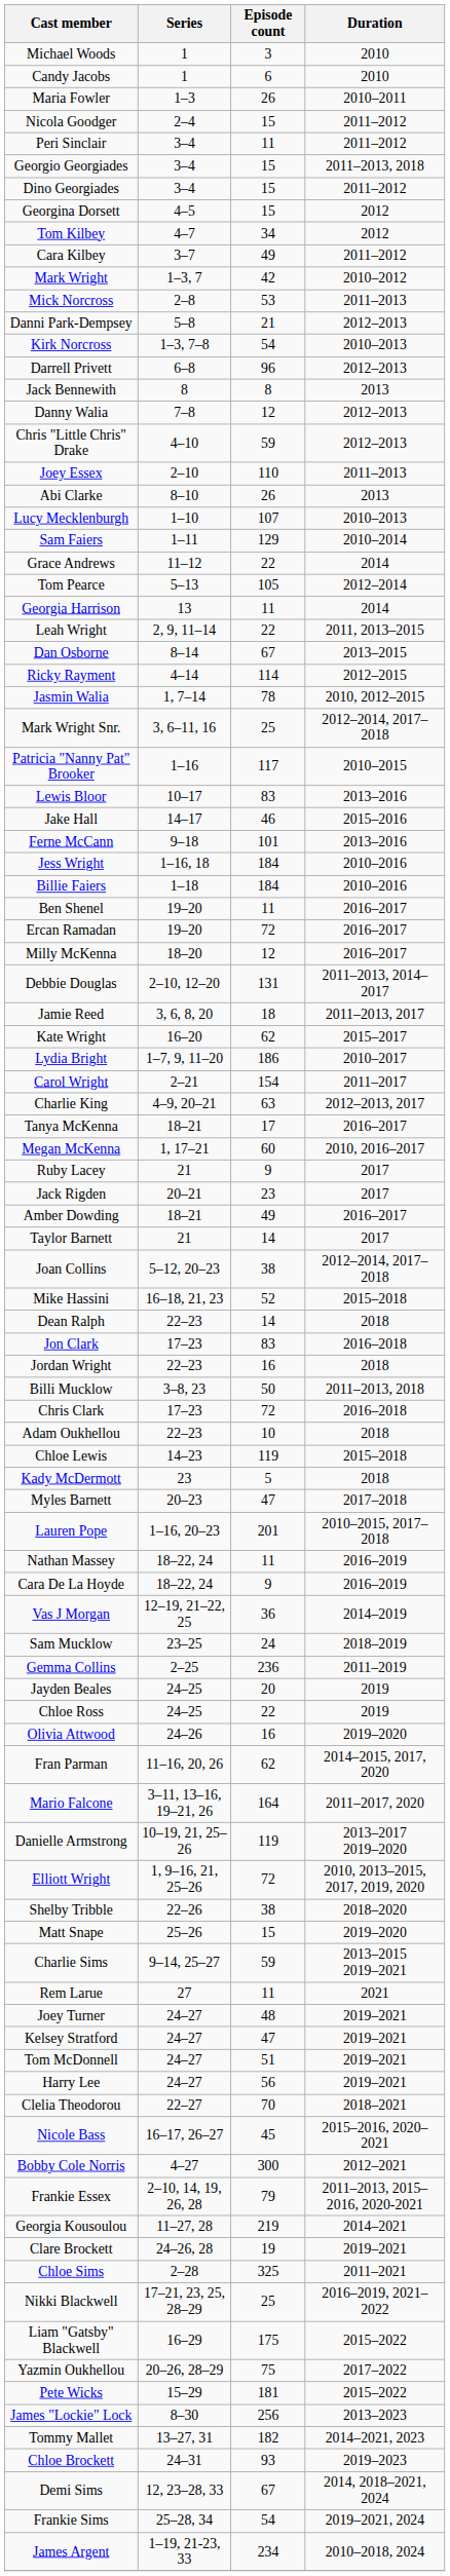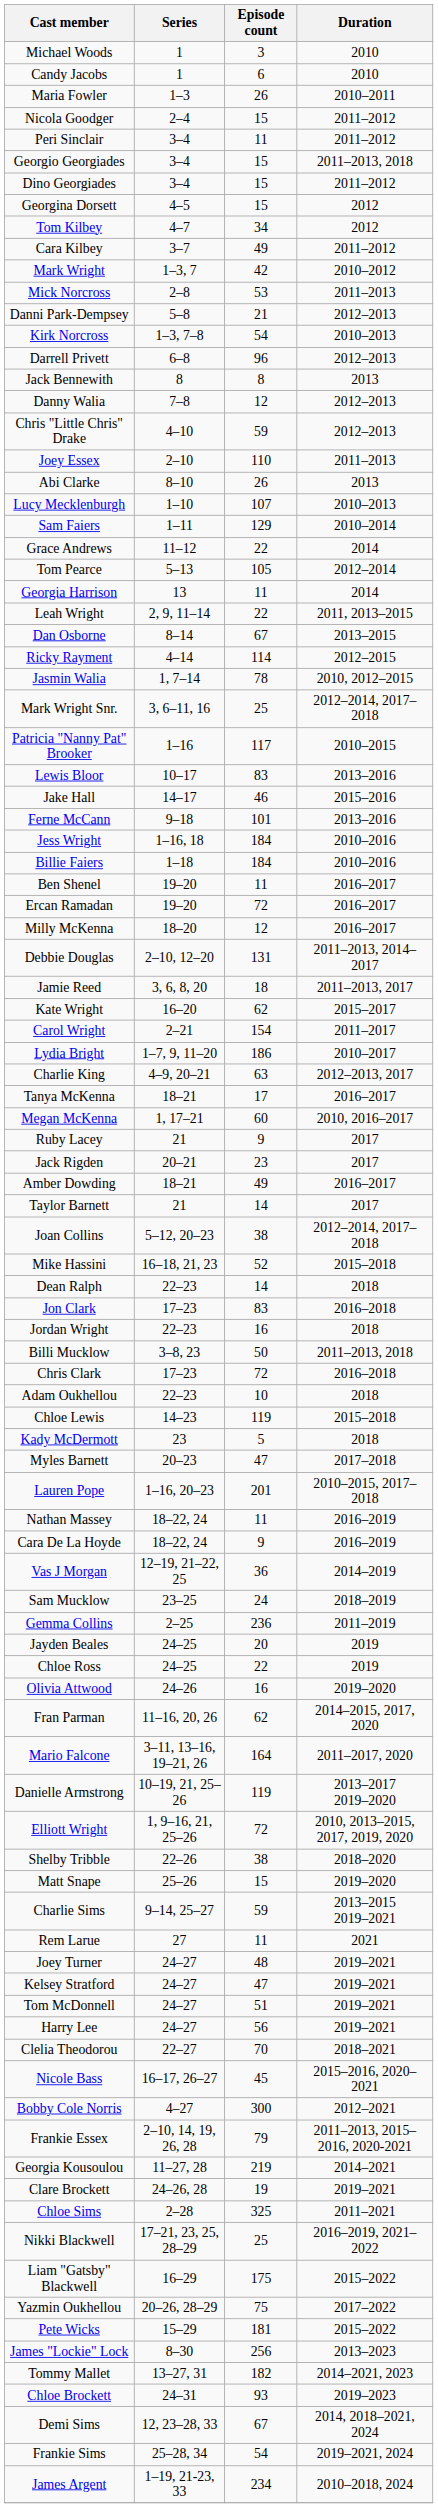 <table class="wikitable sortable" style="text-align:center; width:80%;">
 <tr>
 <th>Cast member</th>
 <th>Series</th>
 <th>Episode count</th>
 <th>Duration</th>
 </tr>
 <tr>
 <td>Michael Woods</td>
 <td>1</td>
 <td>3</td>
 <td>2010</td>
 </tr>
 <tr>
 <td>Candy Jacobs</td>
 <td>1</td>
 <td>6</td>
 <td>2010</td>
 </tr>
 <tr>
 <td>Maria Fowler</td>
 <td>1–3</td>
 <td>26</td>
 <td>2010–2011</td>
 </tr>
 <tr>
 <td>Nicola Goodger</td>
 <td>2–4</td>
 <td>15</td>
 <td>2011–2012</td>
 </tr>
 <tr>
 <td>Peri Sinclair</td>
 <td>3–4</td>
 <td>11</td>
 <td>2011–2012</td>
 </tr>
 <tr>
 <td>Georgio Georgiades</td>
 <td>3–4</td>
 <td>15</td>
 <td>2011–2013, 2018</td>
 </tr>
 <tr>
 <td>Dino Georgiades</td>
 <td>3–4</td>
 <td>15</td>
 <td>2011–2012</td>
 </tr>
 <tr>
 <td>Georgina Dorsett</td>
 <td>4–5</td>
 <td>15</td>
 <td>2012</td>
 </tr>
 <tr>
 <td><a href='#'>Tom Kilbey</a></td>
 <td>4–7</td>
 <td>34</td>
 <td>2012</td>
 </tr>
 <tr>
 <td>Cara Kilbey</td>
 <td>3–7</td>
 <td>49</td>
 <td>2011–2012</td>
 </tr>
 <tr>
 <td><a href='#'>Mark Wright</a></td>
 <td>1–3, 7</td>
 <td>42</td>
 <td>2010–2012</td>
 </tr>
 <tr>
 <td><a href='#'>Mick Norcross</a></td>
 <td>2–8</td>
 <td>53</td>
 <td>2011–2013</td>
 </tr>
 <tr>
 <td>Danni Park-Dempsey</td>
 <td>5–8</td>
 <td>21</td>
 <td>2012–2013</td>
 </tr>
 <tr>
 <td><a href='#'>Kirk Norcross</a></td>
 <td>1–3, 7–8</td>
 <td>54</td>
 <td>2010–2013</td>
 </tr>
 <tr>
 <td>Darrell Privett</td>
 <td>6–8</td>
 <td>96</td>
 <td>2012–2013</td>
 </tr>
 <tr>
 <td>Jack Bennewith</td>
 <td>8</td>
 <td>8</td>
 <td>2013</td>
 </tr>
 <tr>
 <td>Danny Walia</td>
 <td>7–8</td>
 <td>12</td>
 <td>2012–2013</td>
 </tr>
 <tr>
 <td>Chris "Little Chris" Drake</td>
 <td>4–10</td>
 <td>59</td>
 <td>2012–2013</td>
 </tr>
 <tr>
 <td><a href='#'>Joey Essex</a></td>
 <td>2–10</td>
 <td>110</td>
 <td>2011–2013</td>
 </tr>
 <tr>
 <td>Abi Clarke</td>
 <td>8–10</td>
 <td>26</td>
 <td>2013</td>
 </tr>
 <tr>
 <td><a href='#'>Lucy Mecklenburgh</a></td>
 <td>1–10</td>
 <td>107</td>
 <td>2010–2013</td>
 </tr>
 <tr>
 <td><a href='#'>Sam Faiers</a></td>
 <td>1–11</td>
 <td>129</td>
 <td>2010–2014</td>
 </tr>
 <tr>
 <td>Grace Andrews</td>
 <td>11–12</td>
 <td>22</td>
 <td>2014</td>
 </tr>
 <tr>
 <td>Tom Pearce</td>
 <td>5–13</td>
 <td>105</td>
 <td>2012–2014</td>
 </tr>
 <tr>
 <td><a href='#'>Georgia Harrison</a></td>
 <td>13</td>
 <td>11</td>
 <td>2014</td>
 </tr>
 <tr>
 <td>Leah Wright</td>
 <td>2, 9, 11–14</td>
 <td>22</td>
 <td>2011, 2013–2015</td>
 </tr>
 <tr>
 <td><a href='#'>Dan Osborne</a></td>
 <td>8–14</td>
 <td>67</td>
 <td>2013–2015</td>
 </tr>
 <tr>
 <td><a href='#'>Ricky Rayment</a></td>
 <td>4–14</td>
 <td>114</td>
 <td>2012–2015</td>
 </tr>
 <tr>
 <td><a href='#'>Jasmin Walia</a></td>
 <td>1, 7–14</td>
 <td>78</td>
 <td>2010, 2012–2015</td>
 </tr>
 <tr>
 <td>Mark Wright Snr.</td>
 <td>3, 6–11, 16</td>
 <td>25</td>
 <td>2012–2014, 2017–2018</td>
 </tr>
 <tr>
 <td><a href='#'>Patricia "Nanny Pat" Brooker</a></td>
 <td>1–16</td>
 <td>117</td>
 <td>2010–2015</td>
 </tr>
 <tr>
 <td><a href='#'>Lewis Bloor</a></td>
 <td>10–17</td>
 <td>83</td>
 <td>2013–2016</td>
 </tr>
 <tr>
 <td>Jake Hall</td>
 <td>14–17</td>
 <td>46</td>
 <td>2015–2016</td>
 </tr>
 <tr>
 <td><a href='#'>Ferne McCann</a></td>
 <td>9–18</td>
 <td>101</td>
 <td>2013–2016</td>
 </tr>
 <tr>
 <td><a href='#'>Jess Wright</a></td>
 <td>1–16, 18</td>
 <td>184</td>
 <td>2010–2016</td>
 </tr>
 <tr>
 <td><a href='#'>Billie Faiers</a></td>
 <td>1–18</td>
 <td>184</td>
 <td>2010–2016</td>
 </tr>
 <tr>
 <td>Ben Shenel</td>
 <td>19–20</td>
 <td>11</td>
 <td>2016–2017</td>
 </tr>
 <tr>
 <td>Ercan Ramadan</td>
 <td>19–20</td>
 <td>72</td>
 <td>2016–2017</td>
 </tr>
 <tr>
 <td>Milly McKenna</td>
 <td>18–20</td>
 <td>12</td>
 <td>2016–2017</td>
 </tr>
 <tr>
 <td>Debbie Douglas</td>
 <td>2–10, 12–20</td>
 <td>131</td>
 <td>2011–2013, 2014–2017</td>
 </tr>
 <tr>
 <td>Jamie Reed</td>
 <td>3, 6, 8, 20</td>
 <td>18</td>
 <td>2011–2013, 2017</td>
 </tr>
 <tr>
 <td>Kate Wright</td>
 <td>16–20</td>
 <td>62</td>
 <td>2015–2017</td>
 </tr>
 <tr>
+<td><a href='#'>Carol Wright</a></td>
+<td>2–21</td>
+<td>154</td>
+<td>2011–2017</td>
+</tr>
+<tr>
 <td><a href='#'>Lydia Bright</a></td>
 <td>1–7, 9, 11–20</td>
 <td>186</td>
 <td>2010–2017</td>
-</tr>
-<tr>
-<td><a href='#'>Carol Wright</a></td>
-<td>2–21</td>
-<td>154</td>
-<td>2011–2017</td>
 </tr>
 <tr>
 <td>Charlie King</td>
 <td>4–9, 20–21</td>
 <td>63</td>
 <td>2012–2013, 2017</td>
 </tr>
 <tr>
 <td>Tanya McKenna</td>
 <td>18–21</td>
 <td>17</td>
 <td>2016–2017</td>
 </tr>
 <tr>
 <td><a href='#'>Megan McKenna</a></td>
 <td>1, 17–21</td>
 <td>60</td>
 <td>2010, 2016–2017</td>
 </tr>
 <tr>
 <td>Ruby Lacey</td>
 <td>21</td>
 <td>9</td>
 <td>2017</td>
 </tr>
 <tr>
 <td>Jack Rigden</td>
 <td>20–21</td>
 <td>23</td>
 <td>2017</td>
 </tr>
 <tr>
 <td>Amber Dowding</td>
 <td>18–21</td>
 <td>49</td>
 <td>2016–2017</td>
 </tr>
 <tr>
 <td>Taylor Barnett</td>
 <td>21</td>
 <td>14</td>
 <td>2017</td>
 </tr>
 <tr>
 <td>Joan Collins</td>
 <td>5–12, 20–23</td>
 <td>38</td>
 <td>2012–2014, 2017–2018</td>
 </tr>
 <tr>
 <td>Mike Hassini</td>
 <td>16–18, 21, 23</td>
 <td>52</td>
 <td>2015–2018</td>
 </tr>
 <tr>
 <td>Dean Ralph</td>
 <td>22–23</td>
 <td>14</td>
 <td>2018</td>
 </tr>
 <tr>
 <td><a href='#'>Jon Clark</a></td>
 <td>17–23</td>
 <td>83</td>
 <td>2016–2018</td>
 </tr>
 <tr>
 <td>Jordan Wright</td>
 <td>22–23</td>
 <td>16</td>
 <td>2018</td>
 </tr>
 <tr>
 <td>Billi Mucklow</td>
 <td>3–8, 23</td>
 <td>50</td>
 <td>2011–2013, 2018</td>
 </tr>
 <tr>
 <td>Chris Clark</td>
 <td>17–23</td>
 <td>72</td>
 <td>2016–2018</td>
 </tr>
 <tr>
 <td>Adam Oukhellou</td>
 <td>22–23</td>
 <td>10</td>
 <td>2018</td>
 </tr>
 <tr>
 <td>Chloe Lewis</td>
 <td>14–23</td>
 <td>119</td>
 <td>2015–2018</td>
 </tr>
 <tr>
 <td><a href='#'>Kady McDermott</a></td>
 <td>23</td>
 <td>5</td>
 <td>2018</td>
 </tr>
 <tr>
 <td>Myles Barnett</td>
 <td>20–23</td>
 <td>47</td>
 <td>2017–2018</td>
 </tr>
 <tr>
 <td><a href='#'>Lauren Pope</a></td>
 <td>1–16, 20–23</td>
 <td>201</td>
 <td>2010–2015, 2017–2018</td>
 </tr>
 <tr>
 <td>Nathan Massey</td>
 <td>18–22, 24</td>
 <td>11</td>
 <td>2016–2019</td>
 </tr>
 <tr>
 <td>Cara De La Hoyde</td>
 <td>18–22, 24</td>
 <td>9</td>
 <td>2016–2019</td>
 </tr>
 <tr>
 <td><a href='#'>Vas J Morgan</a></td>
 <td>12–19, 21–22, 25</td>
 <td>36</td>
 <td>2014–2019</td>
 </tr>
 <tr>
 <td>Sam Mucklow</td>
 <td>23–25</td>
 <td>24</td>
 <td>2018–2019</td>
 </tr>
 <tr>
 <td><a href='#'>Gemma Collins</a></td>
 <td>2–25</td>
 <td>236</td>
 <td>2011–2019</td>
 </tr>
 <tr>
 <td>Jayden Beales</td>
 <td>24–25</td>
 <td>20</td>
 <td>2019</td>
 </tr>
 <tr>
 <td>Chloe Ross</td>
 <td>24–25</td>
 <td>22</td>
 <td>2019</td>
 </tr>
 <tr>
 <td><a href='#'>Olivia Attwood</a></td>
 <td>24–26</td>
 <td>16</td>
 <td>2019–2020</td>
 </tr>
 <tr>
 <td>Fran Parman</td>
 <td>11–16, 20, 26</td>
 <td>62</td>
 <td>2014–2015, 2017, 2020</td>
 </tr>
 <tr>
 <td><a href='#'>Mario Falcone</a></td>
 <td>3–11, 13–16, 19–21, 26</td>
 <td>164</td>
 <td>2011–2017, 2020</td>
 </tr>
 <tr>
 <td>Danielle Armstrong</td>
 <td>10–19, 21, 25–26</td>
 <td>119</td>
 <td>2013–2017<br> 2019–2020</td>
 </tr>
 <tr>
 <td><a href='#'>Elliott Wright</a></td>
 <td>1, 9–16, 21, 25–26</td>
 <td>72</td>
 <td>2010, 2013–2015, 2017, 2019, 2020</td>
 </tr>
 <tr>
 <td>Shelby Tribble</td>
 <td>22–26</td>
 <td>38</td>
 <td>2018–2020</td>
 </tr>
 <tr>
 <td>Matt Snape</td>
 <td>25–26</td>
 <td>15</td>
 <td>2019–2020</td>
 </tr>
 <tr>
 <td>Charlie Sims</td>
 <td>9–14, 25–27</td>
 <td>59</td>
 <td>2013–2015<br>2019–2021</td>
 </tr>
 <tr>
 <td>Rem Larue</td>
 <td>27</td>
 <td>11</td>
 <td>2021</td>
 </tr>
 <tr>
 <td>Joey Turner</td>
 <td>24–27</td>
 <td>48</td>
 <td>2019–2021</td>
 </tr>
 <tr>
 <td>Kelsey Stratford</td>
 <td>24–27</td>
 <td>47</td>
 <td>2019–2021</td>
 </tr>
 <tr>
 <td>Tom McDonnell</td>
 <td>24–27</td>
 <td>51</td>
 <td>2019–2021</td>
 </tr>
 <tr>
 <td>Harry Lee</td>
 <td>24–27</td>
 <td>56</td>
 <td>2019–2021</td>
 </tr>
 <tr>
 <td>Clelia Theodorou</td>
 <td>22–27</td>
 <td>70</td>
 <td>2018–2021</td>
 </tr>
 <tr>
 <td><a href='#'>Nicole Bass</a></td>
 <td>16–17, 26–27</td>
 <td>45</td>
 <td>2015–2016, 2020–2021</td>
 </tr>
 <tr>
 <td><a href='#'>Bobby Cole Norris</a></td>
 <td>4–27</td>
 <td>300</td>
 <td>2012–2021</td>
 </tr>
 <tr>
 <td>Frankie Essex</td>
 <td>2–10, 14, 19, 26, 28</td>
 <td>79</td>
 <td>2011–2013, 2015–2016, 2020-2021</td>
 </tr>
 <tr>
 <td>Georgia Kousoulou</td>
 <td>11–27, 28</td>
 <td>219</td>
 <td>2014–2021</td>
 </tr>
 <tr>
 <td>Clare Brockett</td>
 <td>24–26, 28</td>
 <td>19</td>
 <td>2019–2021</td>
 </tr>
 <tr>
 <td><a href='#'>Chloe Sims</a></td>
 <td>2–28</td>
 <td>325</td>
 <td>2011–2021</td>
 </tr>
 <tr>
 <td>Nikki Blackwell</td>
 <td>17–21, 23, 25, 28–29</td>
 <td>25</td>
 <td>2016–2019, 2021–2022</td>
 </tr>
 <tr>
 <td>Liam "Gatsby" Blackwell</td>
 <td>16–29</td>
 <td>175</td>
 <td>2015–2022</td>
 </tr>
 <tr>
 <td>Yazmin Oukhellou</td>
 <td>20–26, 28–29</td>
 <td>75</td>
 <td>2017–2022</td>
 </tr>
 <tr>
 <td><a href='#'>Pete Wicks</a></td>
 <td>15–29</td>
 <td>181</td>
 <td>2015–2022</td>
 </tr>
 <tr>
 <td><a href='#'>James "Lockie" Lock</a></td>
 <td>8–30</td>
 <td>256</td>
 <td>2013–2023</td>
 </tr>
 <tr>
 <td>Tommy Mallet</td>
 <td>13–27, 31</td>
 <td>182</td>
 <td>2014–2021, 2023</td>
 </tr>
 <tr>
 <td><a href='#'>Chloe Brockett</a></td>
 <td>24–31</td>
 <td>93</td>
 <td>2019–2023</td>
 </tr>
 <tr>
 <td>Demi Sims</td>
 <td>12, 23–28, 33</td>
 <td>67</td>
 <td>2014, 2018–2021, 2024</td>
 </tr>
 <tr>
 <td>Frankie Sims</td>
 <td>25–28, 34</td>
 <td>54</td>
 <td>2019–2021, 2024</td>
 </tr>
 <tr>
 <td><a href='#'>James Argent</a></td>
 <td>1–19, 21-23, 33</td>
 <td>234</td>
 <td>2010–2018, 2024</td>
 </tr>
 <tr>
 </tr>
 </table>
